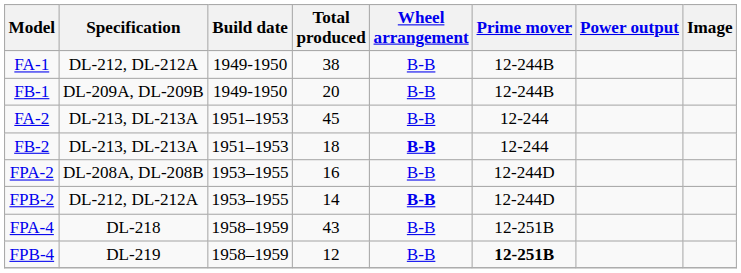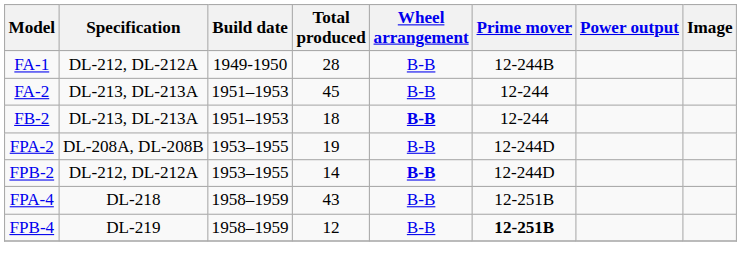 <table class="wikitable sortable">
 <tr>
 <th>Model</th>
 <th>Specification</th>
 <th>Build date</th>
 <th>Total<br>produced</th>
 <th class="unsortable"><a href='#'>Wheel<br>arrangement</a></th>
 <th><a href='#'>Prime mover</a></th>
 <th><a href='#'>Power output</a></th>
 <th class="unsortable">Image</th>
 </tr>
 <tr style=text-align:center>
 <td><a href='#'>FA-1</a></td>
 <td>DL-212, DL-212A</td>
 <td>1949-1950</td>
-<td>38 </td>
-<td><a href='#'>B-B</a></td>
-<td>12-244B</td>
-<td> </td>
-<td></td>
-</tr>
-<tr style=text-align:center>
-<td><a href='#'>FB-1</a></td>
-<td>DL-209A, DL-209B</td>
-<td>1949-1950</td>
-<td>20 </td>
+<td>28 </td>
 <td><a href='#'>B-B</a></td>
 <td>12-244B</td>
 <td> </td>
 <td></td>
 </tr>
 <tr style=text-align:center>
 <td><a href='#'>FA-2</a></td>
 <td>DL-213, DL-213A</td>
 <td>1951–1953</td>
 <td>45</td>
 <td><a href='#'>B-B</a></td>
 <td>12-244</td>
 <td></td>
 <td></td>
 </tr>
 <tr style=text-align:center>
 <td><a href='#'>FB-2</a></td>
 <td>DL-213, DL-213A</td>
 <td>1951–1953</td>
 <td>18</td>
 <td><strong><a href='#'>B-B</a></strong></td>
 <td>12-244</td>
 <td></td>
 <td></td>
 </tr>
 <tr style=text-align:center>
 <td><a href='#'>FPA-2</a></td>
 <td>DL-208A, DL-208B</td>
 <td>1953–1955</td>
-<td>16</td>
+<td>19</td>
 <td><a href='#'>B-B</a></td>
 <td>12-244D</td>
 <td></td>
 <td></td>
 </tr>
 <tr style=text-align:center>
 <td><a href='#'>FPB-2</a></td>
 <td>DL-212, DL-212A</td>
 <td>1953–1955</td>
 <td>14</td>
 <td><strong><a href='#'>B-B</a></strong></td>
 <td>12-244D</td>
 <td></td>
 <td></td>
 </tr>
 <tr style=text-align:center>
 <td><a href='#'>FPA-4</a></td>
 <td>DL-218</td>
 <td>1958–1959</td>
 <td>43</td>
 <td><a href='#'>B-B</a></td>
 <td>12-251B</td>
 <td></td>
 <td></td>
 </tr>
 <tr style=text-align:center>
 <td><a href='#'>FPB-4</a></td>
 <td>DL-219</td>
 <td>1958–1959</td>
 <td>12</td>
 <td><a href='#'>B-B</a></td>
 <td><strong>12-251B</strong></td>
 <td></td>
 <td></td>
 </tr>
 <tr>
 </tr>
 </table>
